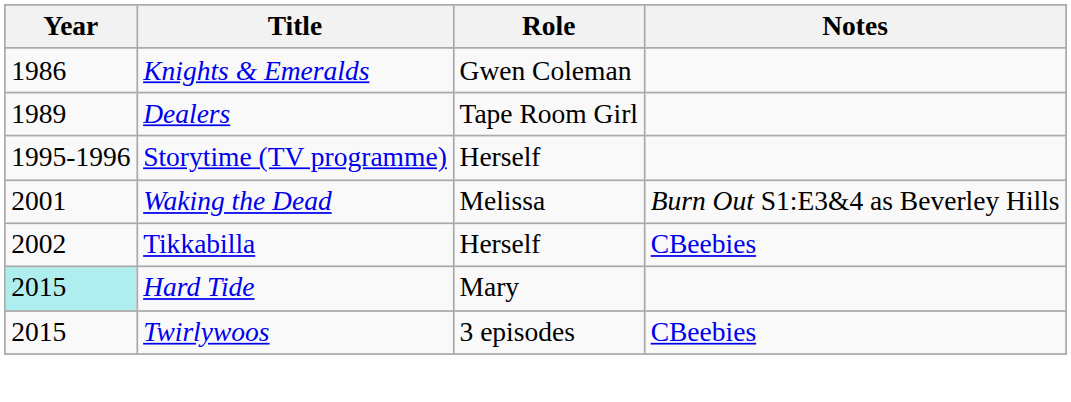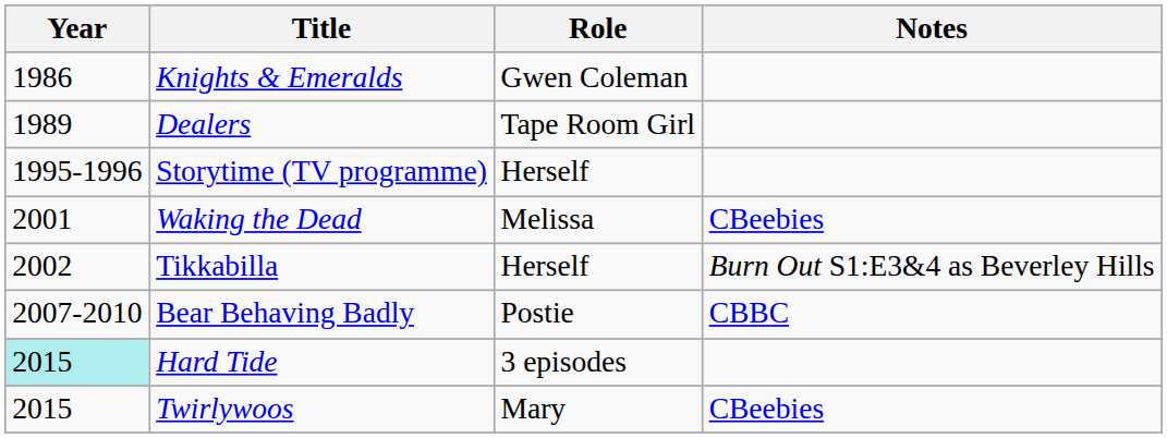 <table class="wikitable">
 <tr>
 <th>Year</th>
 <th>Title</th>
 <th>Role</th>
 <th>Notes</th>
 </tr>
 <tr>
 <td>1986</td>
 <td><em><a href='#'>Knights & Emeralds</a></em></td>
 <td>Gwen Coleman</td>
 <td></td>
 </tr>
 <tr>
 <td>1989</td>
 <td><em><a href='#'>Dealers</a></em></td>
 <td>Tape Room Girl</td>
 <td></td>
 </tr>
 <tr>
 <td>1995-1996</td>
 <td><a href='#'>Storytime (TV programme)</a></td>
 <td>Herself</td>
 <td></td>
 </tr>
 <tr>
 <td>2001</td>
 <td><em><a href='#'>Waking the Dead</a></em></td>
 <td>Melissa</td>
-<td><em>Burn Out</em> S1:E3&4 as Beverley Hills</td>
+<td><a href='#'>CBeebies</a></td>
 </tr>
 <tr>
 <td>2002</td>
 <td><a href='#'>Tikkabilla</a></td>
 <td>Herself</td>
-<td><a href='#'>CBeebies</a></td>
+<td><em>Burn Out</em> S1:E3&4 as Beverley Hills</td>
+</tr>
+<tr>
+<td>2007-2010</td>
+<td><a href='#'>Bear Behaving Badly</a></td>
+<td>Postie</td>
+<td><a href='#'>CBBC</a></td>
 </tr>
 <tr>
 <td style="background: paleturquoise;">2015</td>
 <td><em><a href='#'>Hard Tide</a></em></td>
-<td>Mary</td>
+<td>3 episodes</td>
 <td></td>
 </tr>
 <tr>
 <td>2015</td>
 <td><em><a href='#'>Twirlywoos </a></em></td>
-<td>3 episodes</td>
+<td>Mary</td>
 <td><a href='#'>CBeebies</a></td>
 </tr>
 </table>
